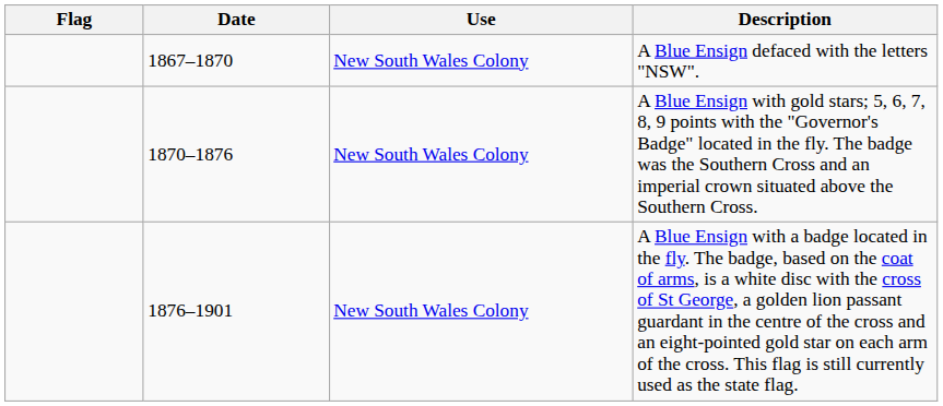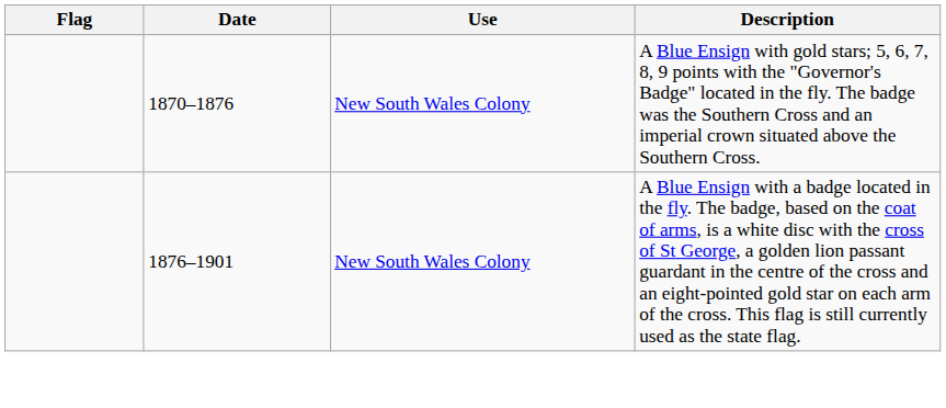 <table class="wikitable">
 <tr style="background:#efefef;">
 <th style="width:110px;">Flag</th>
 <th style="width:150px;">Date</th>
 <th style="width:250px;">Use</th>
 <th style="width:250px;">Description</th>
-</tr>
-<tr>
-<td></td>
-<td>1867–1870</td>
-<td><a href='#'>New South Wales Colony</a></td>
-<td>A <a href='#'>Blue Ensign</a> defaced with the letters "NSW".</td>
 </tr>
 <tr>
 <td></td>
 <td>1870–1876</td>
 <td><a href='#'>New South Wales Colony</a></td>
 <td>A <a href='#'>Blue Ensign</a> with gold stars; 5, 6, 7, 8, 9 points with the "Governor's Badge" located in the fly. The badge was the Southern Cross and an imperial crown situated above the Southern Cross.</td>
 </tr>
 <tr>
 <td></td>
 <td>1876–1901</td>
 <td><a href='#'>New South Wales Colony</a></td>
 <td>A <a href='#'>Blue Ensign</a> with a badge located in the <a href='#'>fly</a>. The badge, based on the <a href='#'>coat of arms</a>, is a white disc with the <a href='#'>cross of St George</a>, a golden lion passant guardant in the centre of the cross and an eight-pointed gold star on each arm of the cross. This flag is still currently used as the state flag.</td>
 </tr>
 </table>
